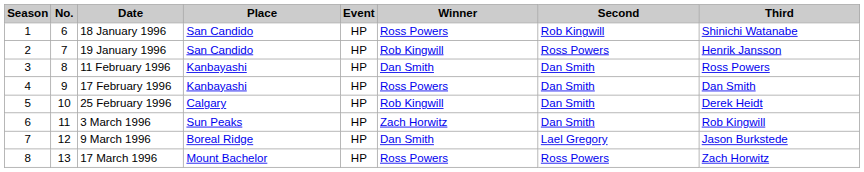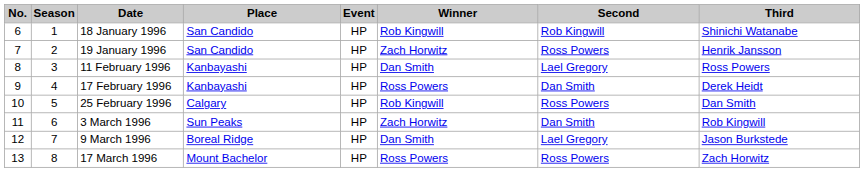 <table class="wikitable plainrowheaders" style="background:#fff; font-size:86%; border:grey solid 1px; border-collapse:collapse;">
 <tr style="background:#ccc; text-align:center;">
+<th scope="col" style="background:#ccc; width:25px;">No.</th>
 <th scope="col" style="background:#ccc; width:30px;">Season</th>
-<th scope="col" style="background:#ccc; width:25px;">No.</th>
 <th scope="col" style="background:#ccc; width:120px;">Date</th>
 <th scope="col" style="background:#ccc; width:180px;">Place</th>
 <th scope="col" style="background:#ccc; width:15px;">Event</th>
 <th scope="col" style="background:#ccc; width:185px;">Winner</th>
 <th scope="col" style="background:#ccc; width:185px;">Second</th>
 <th scope="col" style="background:#ccc; width:185px;">Third</th>
 </tr>
 <tr>
+<td align=center>6</td>
 <td align=center>1</td>
-<td align=center>6</td>
 <td>18 January 1996</td>
 <td> <a href='#'>San Candido</a></td>
 <td align=center>HP</td>
-<td> <a href='#'>Ross Powers</a></td>
+<td> <a href='#'>Rob Kingwill</a></td>
 <td> <a href='#'>Rob Kingwill</a></td>
 <td> <a href='#'>Shinichi Watanabe</a></td>
 </tr>
 <tr>
+<td align=center>7</td>
 <td align=center>2</td>
-<td align=center>7</td>
 <td>19 January 1996</td>
 <td> <a href='#'>San Candido</a></td>
 <td align=center>HP</td>
-<td> <a href='#'>Rob Kingwill</a></td>
+<td> <a href='#'>Zach Horwitz</a></td>
 <td> <a href='#'>Ross Powers</a></td>
 <td> <a href='#'>Henrik Jansson</a></td>
 </tr>
 <tr>
+<td align=center>8</td>
 <td align=center>3</td>
-<td align=center>8</td>
 <td>11 February 1996</td>
 <td> <a href='#'>Kanbayashi</a></td>
 <td align=center>HP</td>
 <td> <a href='#'>Dan Smith</a></td>
-<td> <a href='#'>Dan Smith</a></td>
+<td> <a href='#'>Lael Gregory</a></td>
 <td> <a href='#'>Ross Powers</a></td>
 </tr>
 <tr>
+<td align=center>9</td>
 <td align=center>4</td>
-<td align=center>9</td>
 <td>17 February 1996</td>
 <td> <a href='#'>Kanbayashi</a></td>
 <td align=center>HP</td>
 <td> <a href='#'>Ross Powers</a></td>
 <td> <a href='#'>Dan Smith</a></td>
-<td> <a href='#'>Dan Smith</a></td>
+<td> <a href='#'>Derek Heidt</a></td>
 </tr>
 <tr>
+<td align=center>10</td>
 <td align=center>5</td>
-<td align=center>10</td>
 <td>25 February 1996</td>
 <td> <a href='#'>Calgary</a></td>
 <td align=center>HP</td>
 <td> <a href='#'>Rob Kingwill</a></td>
+<td> <a href='#'>Ross Powers</a></td>
 <td> <a href='#'>Dan Smith</a></td>
-<td> <a href='#'>Derek Heidt</a></td>
 </tr>
 <tr>
+<td align=center>11</td>
 <td align=center>6</td>
-<td align=center>11</td>
 <td>3 March 1996</td>
 <td> <a href='#'>Sun Peaks</a></td>
 <td align=center>HP</td>
 <td> <a href='#'>Zach Horwitz</a></td>
 <td> <a href='#'>Dan Smith</a></td>
 <td> <a href='#'>Rob Kingwill</a></td>
 </tr>
 <tr>
+<td align=center>12</td>
 <td align=center>7</td>
-<td align=center>12</td>
 <td>9 March 1996</td>
 <td> <a href='#'>Boreal Ridge</a></td>
 <td align=center>HP</td>
 <td> <a href='#'>Dan Smith</a></td>
 <td> <a href='#'>Lael Gregory</a></td>
 <td> <a href='#'>Jason Burkstede</a></td>
 </tr>
 <tr>
+<td align=center>13</td>
 <td align=center>8</td>
-<td align=center>13</td>
 <td>17 March 1996</td>
 <td> <a href='#'>Mount Bachelor</a></td>
 <td align=center>HP</td>
 <td> <a href='#'>Ross Powers</a></td>
 <td> <a href='#'>Ross Powers</a></td>
 <td> <a href='#'>Zach Horwitz</a></td>
 </tr>
 </table>
